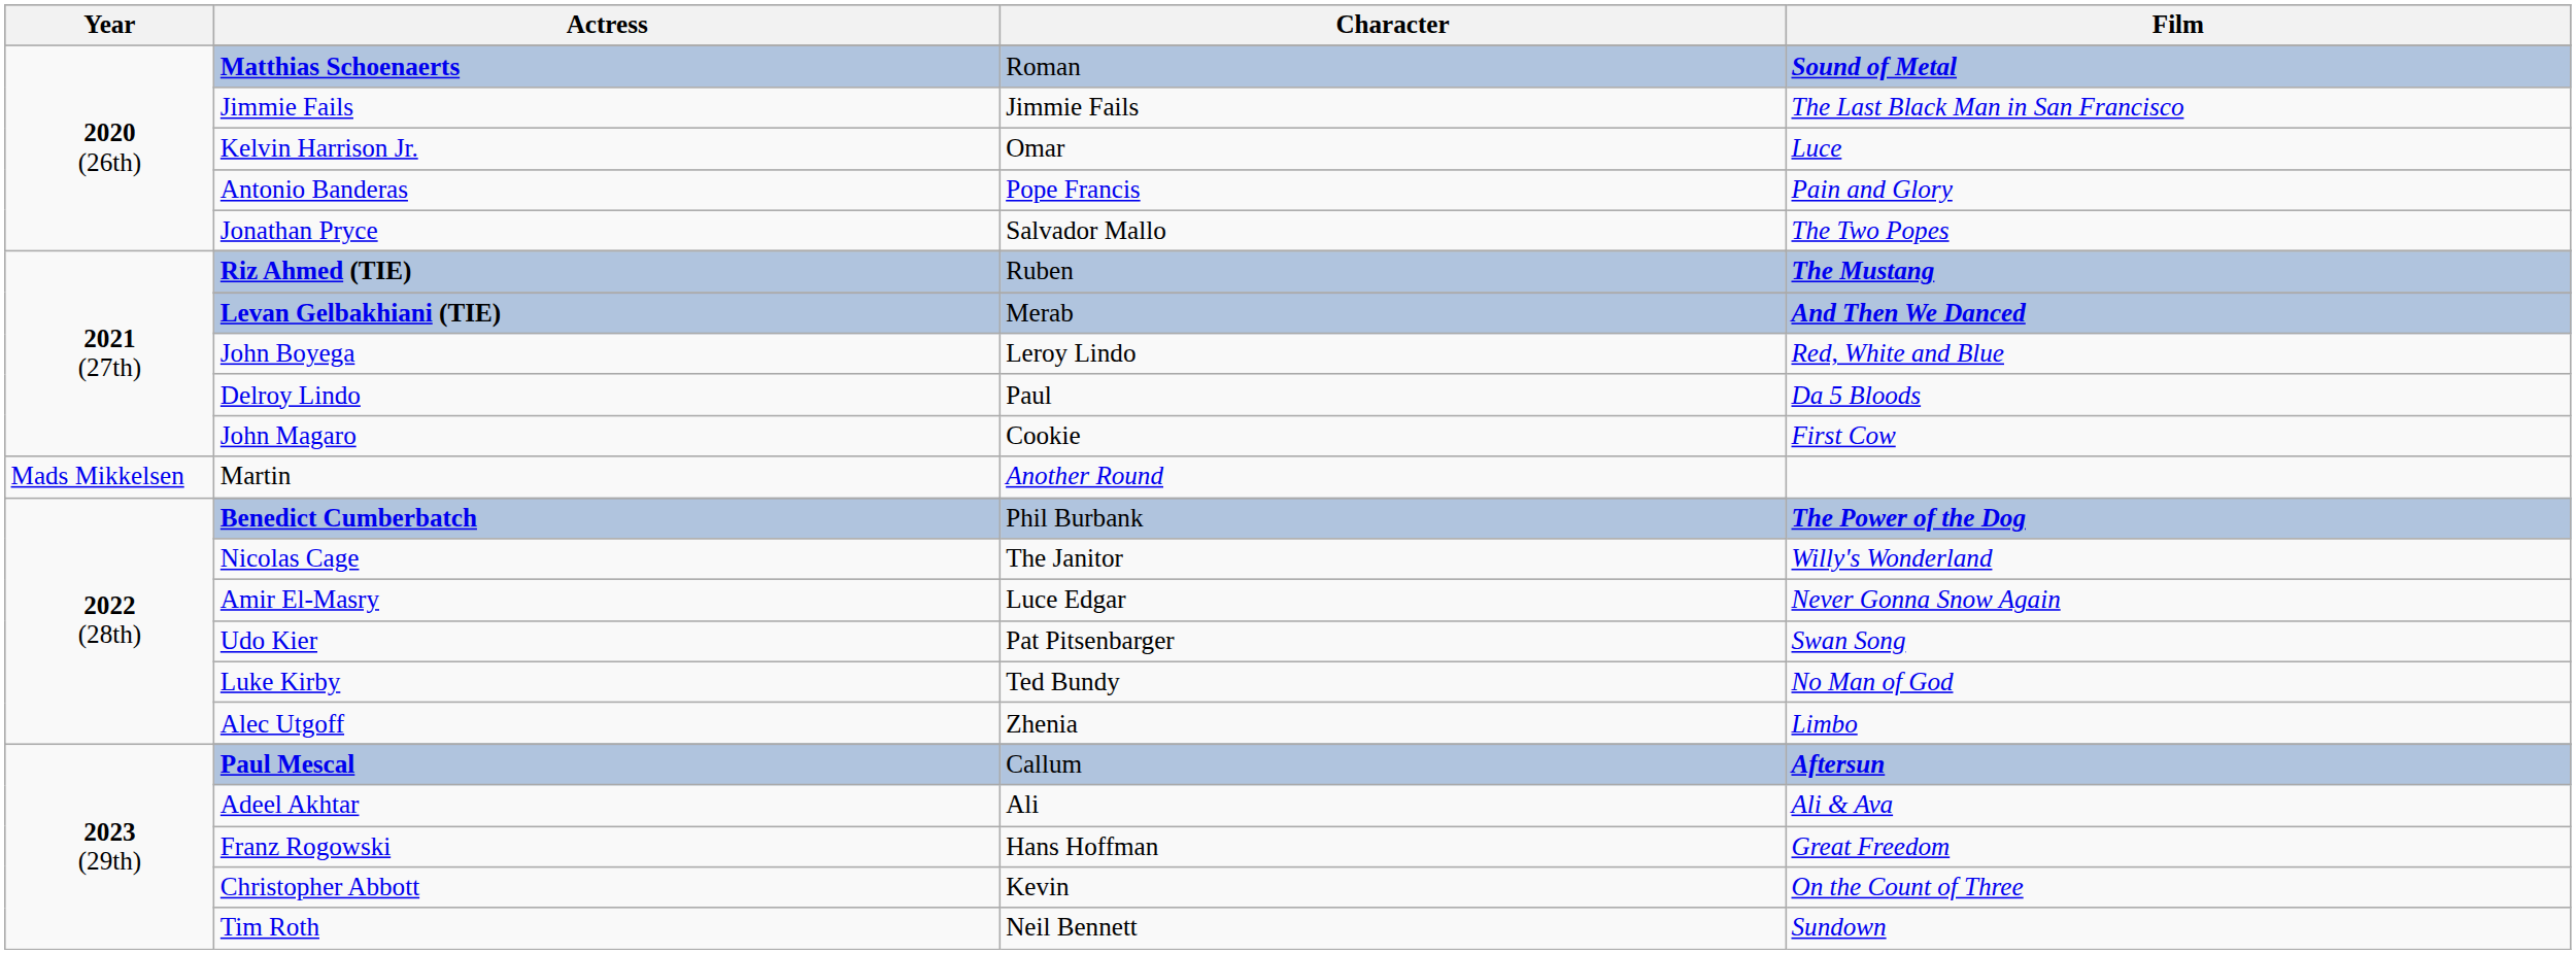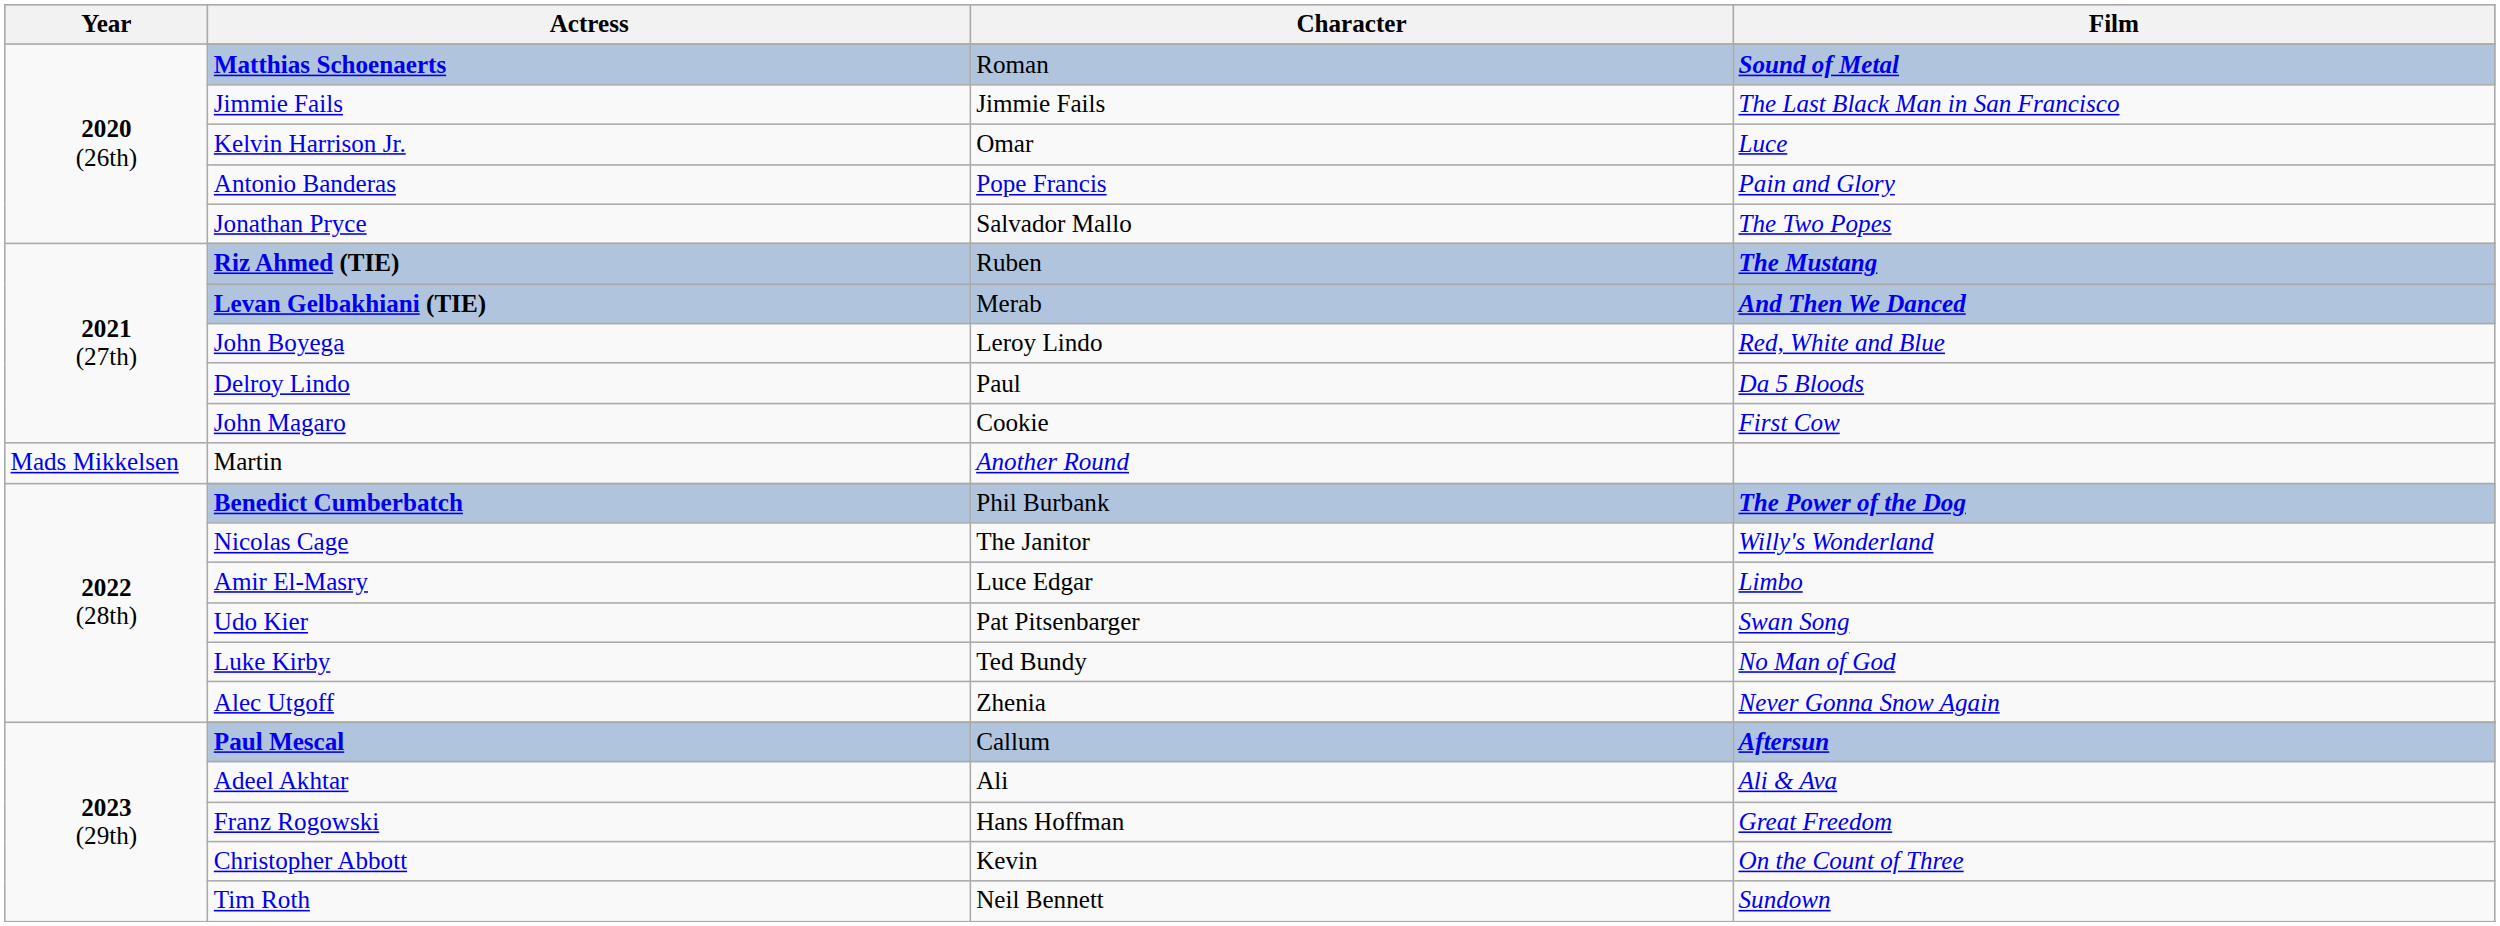 <table class="wikitable" style="width:80%">
 <tr style="background:#bebebe;">
 <th style="width:8%;">Year</th>
 <th style="width:30%;">Actress</th>
 <th style="width:30%;">Character</th>
 <th style="width:30%;">Film</th>
 </tr>
 <tr>
 <td rowspan=6 style="text-align:center"><strong>2020</strong><br>(26th)</td>
 </tr>
 <tr style="background:#B0C4DE;">
 <td><strong><a href='#'>Matthias Schoenaerts</a></strong></td>
 <td>Roman</td>
 <td><strong><em><a href='#'>Sound of Metal</a></em></strong></td>
 </tr>
 <tr>
 <td><a href='#'>Jimmie Fails</a></td>
 <td>Jimmie Fails</td>
 <td><em><a href='#'>The Last Black Man in San Francisco</a></em></td>
 </tr>
 <tr>
 <td><a href='#'>Kelvin Harrison Jr.</a></td>
 <td>Omar</td>
 <td><a href='#'><em>Luce</em></a></td>
 </tr>
 <tr>
 <td><a href='#'>Antonio Banderas</a></td>
 <td><a href='#'>Pope Francis</a></td>
 <td><em><a href='#'>Pain and Glory</a></em></td>
 </tr>
 <tr>
 <td><a href='#'>Jonathan Pryce</a></td>
 <td>Salvador Mallo</td>
 <td><em><a href='#'>The Two Popes</a></em></td>
 </tr>
 <tr>
 <td rowspan=7 style="text-align:center"><strong>2021</strong><br>(27th)</td>
 </tr>
 <tr style="background:#B0C4DE;">
 <td><strong><a href='#'>Riz Ahmed</a></strong> <strong>(TIE)</strong></td>
 <td>Ruben</td>
 <td><strong><em><a href='#'>The Mustang</a></em></strong></td>
 </tr>
 <tr>
 </tr>
 <tr style="background:#B0C4DE;">
 <td><strong><a href='#'>Levan Gelbakhiani</a></strong> <strong>(TIE)</strong></td>
 <td>Merab</td>
 <td><strong><em><a href='#'>And Then We Danced</a></em></strong></td>
 </tr>
 <tr>
 <td><a href='#'>John Boyega</a></td>
 <td>Leroy Lindo</td>
 <td><a href='#'><em>Red, White and Blue</em></a></td>
 </tr>
 <tr>
 <td><a href='#'>Delroy Lindo</a></td>
 <td>Paul</td>
 <td><em><a href='#'>Da 5 Bloods</a></em></td>
 </tr>
 <tr>
 <td><a href='#'>John Magaro</a></td>
 <td>Cookie</td>
 <td><em><a href='#'>First Cow</a></em></td>
 </tr>
 <tr>
 <td><a href='#'>Mads Mikkelsen</a></td>
 <td>Martin</td>
 <td><a href='#'><em>Another Round</em></a></td>
 </tr>
 <tr>
 <td rowspan=7 style="text-align:center"><strong>2022</strong><br>(28th)</td>
 </tr>
 <tr style="background:#B0C4DE;">
 <td><strong><a href='#'>Benedict Cumberbatch</a></strong></td>
 <td>Phil Burbank</td>
 <td><strong><a href='#'><em>The Power of the Dog</em></a></strong></td>
 </tr>
 <tr>
 <td><a href='#'>Nicolas Cage</a></td>
 <td>The Janitor</td>
 <td><em><a href='#'>Willy's Wonderland</a></em></td>
 </tr>
 <tr>
 <td><a href='#'>Amir El-Masry</a></td>
 <td>Luce Edgar</td>
-<td><em><a href='#'>Never Gonna Snow Again</a></em></td>
+<td><a href='#'><em>Limbo</em></a></td>
 </tr>
 <tr>
 <td><a href='#'>Udo Kier</a></td>
 <td>Pat Pitsenbarger</td>
 <td><a href='#'><em>Swan Song</em></a></td>
 </tr>
 <tr>
 <td><a href='#'>Luke Kirby</a></td>
 <td>Ted Bundy</td>
 <td><em><a href='#'>No Man of God</a></em></td>
 </tr>
 <tr>
 <td><a href='#'>Alec Utgoff</a></td>
 <td>Zhenia</td>
-<td><a href='#'><em>Limbo</em></a></td>
+<td><em><a href='#'>Never Gonna Snow Again</a></em></td>
 </tr>
 <tr>
 <td rowspan=6 style="text-align:center"><strong>2023</strong><br>(29th)</td>
 </tr>
 <tr style="background:#B0C4DE;">
 <td><strong><a href='#'>Paul Mescal</a></strong></td>
 <td>Callum</td>
 <td><strong><em><a href='#'>Aftersun</a></em></strong></td>
 </tr>
 <tr>
 <td><a href='#'>Adeel Akhtar</a></td>
 <td>Ali</td>
 <td><em><a href='#'>Ali & Ava</a></em></td>
 </tr>
 <tr>
 <td><a href='#'>Franz Rogowski</a></td>
 <td>Hans Hoffman</td>
 <td><em><a href='#'>Great Freedom</a></em></td>
 </tr>
 <tr>
 <td><a href='#'>Christopher Abbott</a></td>
 <td>Kevin</td>
 <td><em><a href='#'>On the Count of Three</a></em></td>
 </tr>
 <tr>
 <td><a href='#'>Tim Roth</a></td>
 <td>Neil Bennett</td>
 <td><a href='#'><em>Sundown</em></a></td>
 </tr>
 </table>
